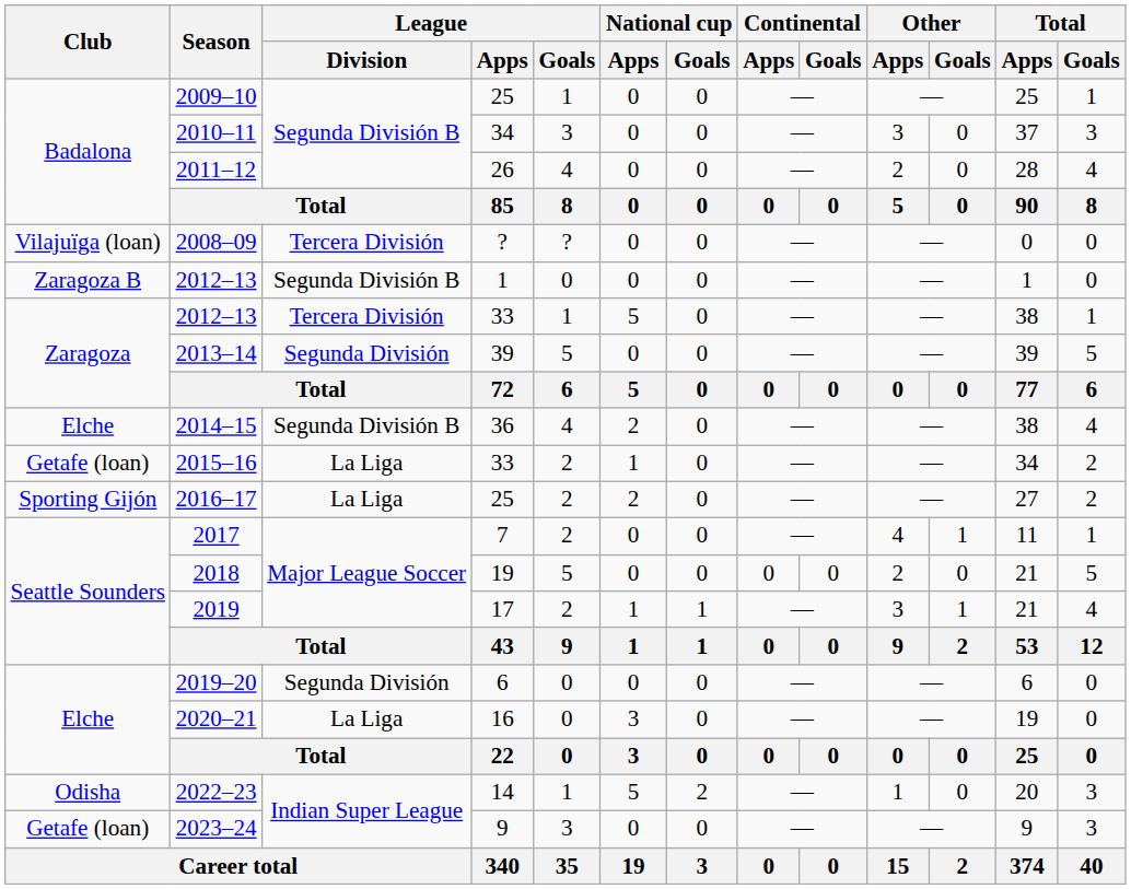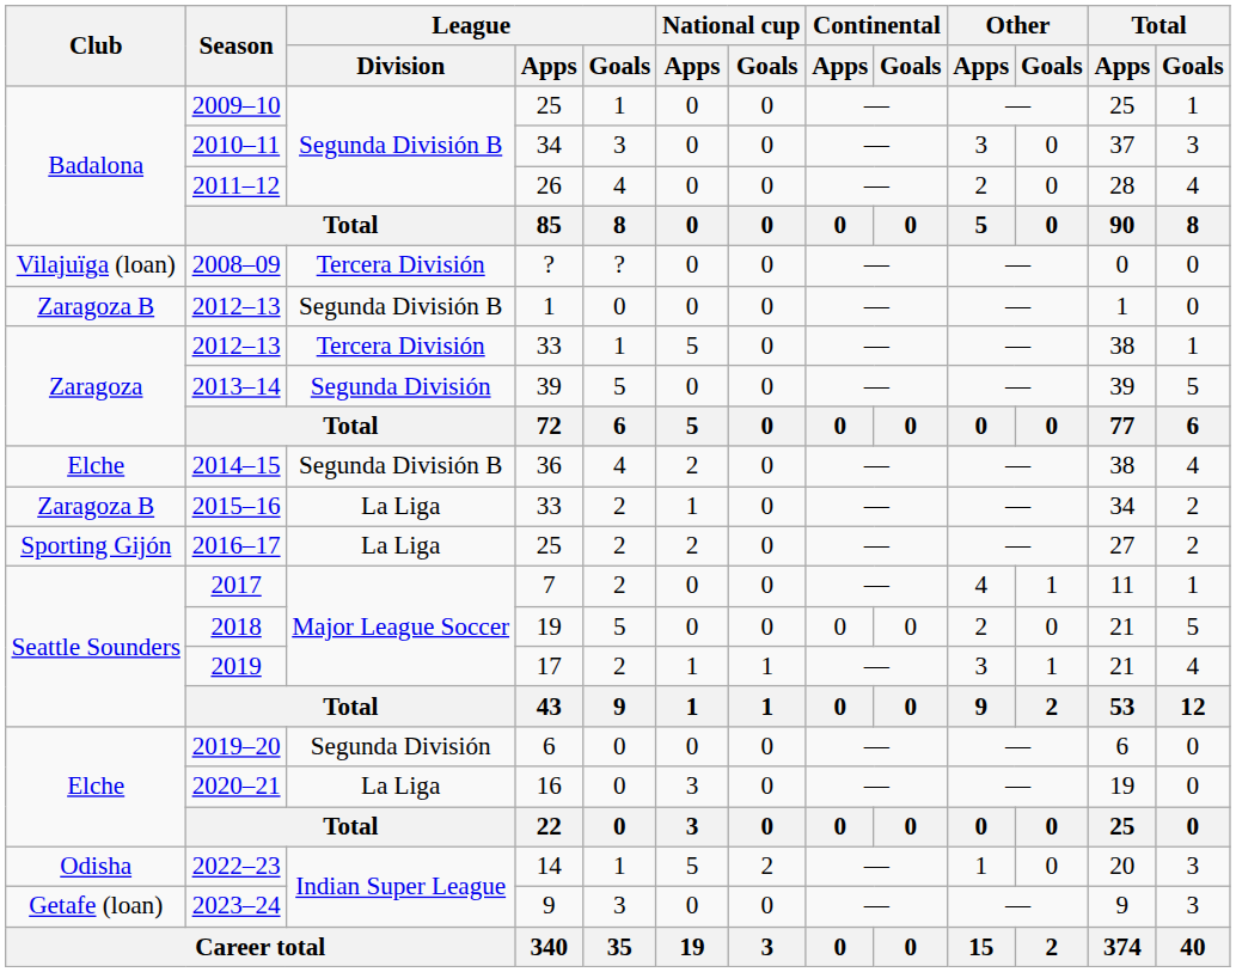 <table class="wikitable" style="text-align:center">
 <tr>
 <th rowspan="2">Club</th>
 <th rowspan="2">Season</th>
 <th colspan="3">League</th>
 <th colspan="2">National cup</th>
 <th colspan="2">Continental</th>
 <th colspan="2">Other</th>
 <th colspan="2">Total</th>
 </tr>
 <tr>
 <th>Division</th>
 <th>Apps</th>
 <th>Goals</th>
 <th>Apps</th>
 <th>Goals</th>
 <th>Apps</th>
 <th>Goals</th>
 <th>Apps</th>
 <th>Goals</th>
 <th>Apps</th>
 <th>Goals</th>
 </tr>
 <tr>
 <td rowspan="4"><a href='#'>Badalona</a></td>
 <td><a href='#'>2009–10</a></td>
 <td rowspan="3"><a href='#'>Segunda División B</a></td>
 <td>25</td>
 <td>1</td>
 <td>0</td>
 <td>0</td>
 <td colspan="2">—</td>
 <td colspan="2">—</td>
 <td>25</td>
 <td>1</td>
 </tr>
 <tr>
 <td><a href='#'>2010–11</a></td>
 <td>34</td>
 <td>3</td>
 <td>0</td>
 <td>0</td>
 <td colspan="2">—</td>
 <td>3</td>
 <td>0</td>
 <td>37</td>
 <td>3</td>
 </tr>
 <tr>
 <td><a href='#'>2011–12</a></td>
 <td>26</td>
 <td>4</td>
 <td>0</td>
 <td>0</td>
 <td colspan="2">—</td>
 <td>2</td>
 <td>0</td>
 <td>28</td>
 <td>4</td>
 </tr>
 <tr>
 <th colspan="2">Total</th>
 <th>85</th>
 <th>8</th>
 <th>0</th>
 <th>0</th>
 <th>0</th>
 <th>0</th>
 <th>5</th>
 <th>0</th>
 <th>90</th>
 <th>8</th>
 </tr>
 <tr>
 <td><a href='#'>Vilajuïga</a> (loan)</td>
 <td><a href='#'>2008–09</a></td>
 <td><a href='#'>Tercera División</a></td>
 <td>?</td>
 <td>?</td>
 <td>0</td>
 <td>0</td>
 <td colspan="2">—</td>
 <td colspan="2">—</td>
 <td>0</td>
 <td>0</td>
 </tr>
 <tr>
 <td><a href='#'>Zaragoza B</a></td>
 <td><a href='#'>2012–13</a></td>
 <td>Segunda División B</td>
 <td>1</td>
 <td>0</td>
 <td>0</td>
 <td>0</td>
 <td colspan="2">—</td>
 <td colspan="2">—</td>
 <td>1</td>
 <td>0</td>
 </tr>
 <tr>
 <td rowspan="3"><a href='#'>Zaragoza</a></td>
 <td><a href='#'>2012–13</a></td>
 <td><a href='#'>Tercera División</a></td>
 <td>33</td>
 <td>1</td>
 <td>5</td>
 <td>0</td>
 <td colspan="2">—</td>
 <td colspan="2">—</td>
 <td>38</td>
 <td>1</td>
 </tr>
 <tr>
 <td><a href='#'>2013–14</a></td>
 <td><a href='#'>Segunda División</a></td>
 <td>39</td>
 <td>5</td>
 <td>0</td>
 <td>0</td>
 <td colspan="2">—</td>
 <td colspan="2">—</td>
 <td>39</td>
 <td>5</td>
 </tr>
 <tr>
 <th colspan="2">Total</th>
 <th>72</th>
 <th>6</th>
 <th>5</th>
 <th>0</th>
 <th>0</th>
 <th>0</th>
 <th>0</th>
 <th>0</th>
 <th>77</th>
 <th>6</th>
 </tr>
 <tr>
 <td><a href='#'>Elche</a></td>
 <td><a href='#'>2014–15</a></td>
 <td>Segunda División B</td>
 <td>36</td>
 <td>4</td>
 <td>2</td>
 <td>0</td>
 <td colspan="2">—</td>
 <td colspan="2">—</td>
 <td>38</td>
 <td>4</td>
 </tr>
 <tr>
-<td><a href='#'>Getafe</a> (loan)</td>
+<td><a href='#'>Zaragoza B</a></td>
 <td><a href='#'>2015–16</a></td>
 <td>La Liga</td>
 <td>33</td>
 <td>2</td>
 <td>1</td>
 <td>0</td>
 <td colspan="2">—</td>
 <td colspan="2">—</td>
 <td>34</td>
 <td>2</td>
 </tr>
 <tr>
 <td><a href='#'>Sporting Gijón</a></td>
 <td><a href='#'>2016–17</a></td>
 <td>La Liga</td>
 <td>25</td>
 <td>2</td>
 <td>2</td>
 <td>0</td>
 <td colspan="2">—</td>
 <td colspan="2">—</td>
 <td>27</td>
 <td>2</td>
 </tr>
 <tr>
 <td rowspan="4"><a href='#'>Seattle Sounders</a></td>
 <td><a href='#'>2017</a></td>
 <td rowspan="3"><a href='#'>Major League Soccer</a></td>
 <td>7</td>
 <td>2</td>
 <td>0</td>
 <td>0</td>
 <td colspan="2">—</td>
 <td>4</td>
 <td>1</td>
 <td>11</td>
 <td>1</td>
 </tr>
 <tr>
 <td><a href='#'>2018</a></td>
 <td>19</td>
 <td>5</td>
 <td>0</td>
 <td>0</td>
 <td>0</td>
 <td>0</td>
 <td>2</td>
 <td>0</td>
 <td>21</td>
 <td>5</td>
 </tr>
 <tr>
 <td><a href='#'>2019</a></td>
 <td>17</td>
 <td>2</td>
 <td>1</td>
 <td>1</td>
 <td colspan="2">—</td>
 <td>3</td>
 <td>1</td>
 <td>21</td>
 <td>4</td>
 </tr>
 <tr>
 <th colspan="2">Total</th>
 <th>43</th>
 <th>9</th>
 <th>1</th>
 <th>1</th>
 <th>0</th>
 <th>0</th>
 <th>9</th>
 <th>2</th>
 <th>53</th>
 <th>12</th>
 </tr>
 <tr>
 <td rowspan="3"><a href='#'>Elche</a></td>
 <td><a href='#'>2019–20</a></td>
 <td>Segunda División</td>
 <td>6</td>
 <td>0</td>
 <td>0</td>
 <td>0</td>
 <td colspan="2">—</td>
 <td colspan="2">—</td>
 <td>6</td>
 <td>0</td>
 </tr>
 <tr>
 <td><a href='#'>2020–21</a></td>
 <td>La Liga</td>
 <td>16</td>
 <td>0</td>
 <td>3</td>
 <td>0</td>
 <td colspan="2">—</td>
 <td colspan="2">—</td>
 <td>19</td>
 <td>0</td>
 </tr>
 <tr>
 <th colspan="2">Total</th>
 <th>22</th>
 <th>0</th>
 <th>3</th>
 <th>0</th>
 <th>0</th>
 <th>0</th>
 <th>0</th>
 <th>0</th>
 <th>25</th>
 <th>0</th>
 </tr>
 <tr>
 <td><a href='#'>Odisha</a></td>
 <td><a href='#'>2022–23</a></td>
 <td rowspan="2"><a href='#'>Indian Super League</a></td>
 <td>14</td>
 <td>1</td>
 <td>5</td>
 <td>2</td>
 <td colspan="2">—</td>
 <td>1</td>
 <td>0</td>
 <td>20</td>
 <td>3</td>
 </tr>
 <tr>
 <td><a href='#'>Getafe</a> (loan)</td>
 <td><a href='#'>2023–24</a></td>
 <td>9</td>
 <td>3</td>
 <td>0</td>
 <td>0</td>
 <td colspan="2">—</td>
 <td colspan="2">—</td>
 <td>9</td>
 <td>3</td>
 </tr>
 <tr>
 <th colspan="3">Career total</th>
 <th>340</th>
 <th>35</th>
 <th>19</th>
 <th>3</th>
 <th>0</th>
 <th>0</th>
 <th>15</th>
 <th>2</th>
 <th>374</th>
 <th>40</th>
 </tr>
 </table>
